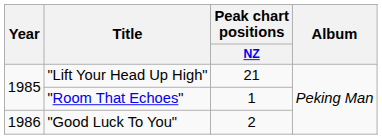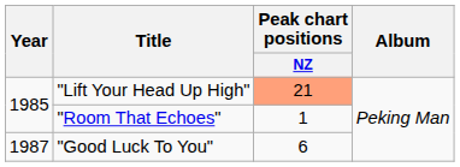 <table class="wikitable plainrowheaders">
 <tr>
 <th rowspan="2">Year</th>
 <th rowspan="2">Title</th>
 <th>Peak chart<br>positions</th>
 <th rowspan="2">Album</th>
 </tr>
 <tr style="font-size:smaller;">
 <th><a href='#'>NZ</a></th>
 </tr>
 <tr>
 <td rowspan=2>1985</td>
 <td>"Lift Your Head Up High"</td>
-<td align="center">21</td>
+<td align="center" style="background: lightsalmon;">21</td>
 <td rowspan=3><em>Peking Man</em></td>
 </tr>
 <tr>
 <td>"<a href='#'>Room That Echoes</a>"</td>
 <td align="center">1</td>
 </tr>
 <tr>
-<td>1986</td>
+<td>1987</td>
 <td>"Good Luck To You"</td>
-<td align="center">2</td>
+<td align="center">6</td>
 </tr>
 </table>
